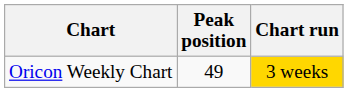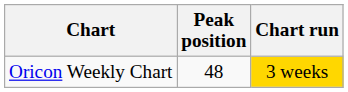 <table class="wikitable" style="text-align:center;">
 <tr>
 <th>Chart</th>
 <th>Peak<br>position</th>
 <th>Chart run</th>
 </tr>
 <tr>
 <td style="text-align:left;"><a href='#'>Oricon</a> Weekly Chart</td>
-<td>49</td>
+<td>48</td>
 <td style="background: gold;">3 weeks</td>
 </tr>
 </table>
